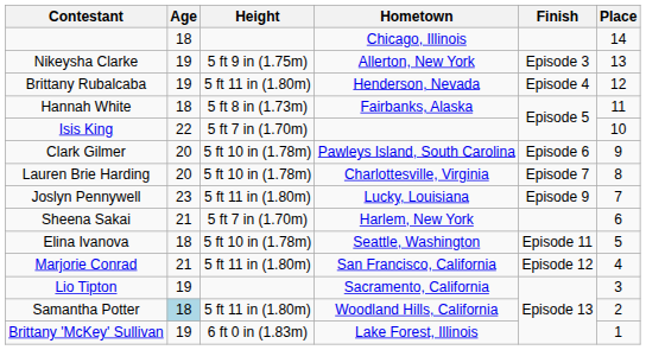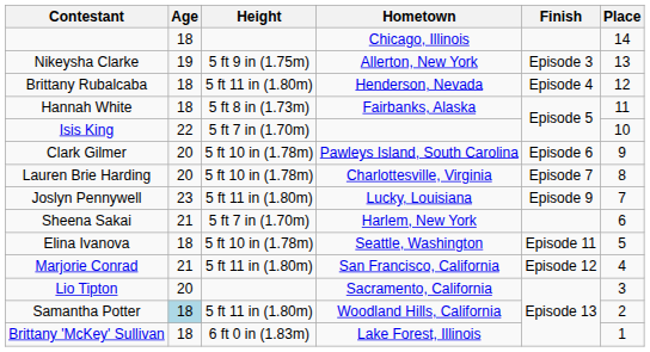 <table style="text-align:center;" class="wikitable sortable">
 <tr>
 <th>Contestant</th>
 <th>Age</th>
 <th>Height</th>
 <th>Hometown</th>
 <th>Finish</th>
 <th>Place</th>
 </tr>
 <tr>
 <td></td>
 <td>18</td>
 <td></td>
 <td><a href='#'>Chicago, Illinois</a></td>
 <td></td>
 <td>14</td>
 </tr>
 <tr>
 <td>Nikeysha Clarke</td>
 <td>19</td>
 <td>5 ft 9 in (1.75m)</td>
 <td><a href='#'>Allerton, New York</a></td>
 <td>Episode 3</td>
 <td>13</td>
 </tr>
 <tr>
 <td>Brittany Rubalcaba</td>
-<td>19</td>
+<td>18</td>
 <td>5 ft 11 in (1.80m)</td>
 <td><a href='#'>Henderson, Nevada</a></td>
 <td>Episode 4</td>
 <td>12</td>
 </tr>
 <tr>
 <td>Hannah White</td>
 <td>18</td>
 <td>5 ft 8 in (1.73m)</td>
 <td><a href='#'>Fairbanks, Alaska</a></td>
 <td rowspan="2">Episode 5</td>
 <td>11</td>
 </tr>
 <tr>
 <td><a href='#'>Isis King</a></td>
 <td>22</td>
 <td>5 ft 7 in (1.70m)</td>
 <td></td>
 <td>10</td>
 </tr>
 <tr>
 <td>Clark Gilmer</td>
 <td>20</td>
 <td>5 ft 10 in (1.78m)</td>
 <td><a href='#'>Pawleys Island, South Carolina</a></td>
 <td>Episode 6</td>
 <td>9</td>
 </tr>
 <tr>
 <td>Lauren Brie Harding</td>
 <td>20</td>
 <td>5 ft 10 in (1.78m)</td>
 <td><a href='#'>Charlottesville, Virginia</a></td>
 <td>Episode 7</td>
 <td>8</td>
 </tr>
 <tr>
 <td>Joslyn Pennywell</td>
 <td>23</td>
 <td>5 ft 11 in (1.80m)</td>
 <td><a href='#'>Lucky, Louisiana</a></td>
 <td>Episode 9</td>
 <td>7</td>
 </tr>
 <tr>
 <td>Sheena Sakai</td>
 <td>21</td>
 <td>5 ft 7 in (1.70m)</td>
 <td><a href='#'>Harlem, New York</a></td>
 <td></td>
 <td>6</td>
 </tr>
 <tr>
 <td>Elina Ivanova</td>
 <td>18</td>
 <td>5 ft 10 in (1.78m)</td>
 <td><a href='#'>Seattle, Washington</a></td>
 <td>Episode 11</td>
 <td>5</td>
 </tr>
 <tr>
 <td><a href='#'>Marjorie Conrad</a></td>
 <td>21</td>
 <td>5 ft 11 in (1.80m)</td>
 <td><a href='#'>San Francisco, California</a></td>
 <td>Episode 12</td>
 <td>4</td>
 </tr>
 <tr>
 <td><a href='#'>Lio Tipton</a></td>
-<td>19</td>
+<td>20</td>
 <td></td>
 <td><a href='#'>Sacramento, California</a></td>
 <td rowspan="3">Episode 13</td>
 <td>3</td>
 </tr>
 <tr>
 <td>Samantha Potter</td>
 <td style="background: lightblue;">18</td>
 <td>5 ft 11 in (1.80m)</td>
 <td><a href='#'>Woodland Hills, California</a></td>
 <td>2</td>
 </tr>
 <tr>
 <td><a href='#'>Brittany 'McKey' Sullivan</a></td>
-<td>19</td>
+<td>18</td>
 <td>6 ft 0 in (1.83m)</td>
 <td><a href='#'>Lake Forest, Illinois</a></td>
 <td>1</td>
 </tr>
 </table>
